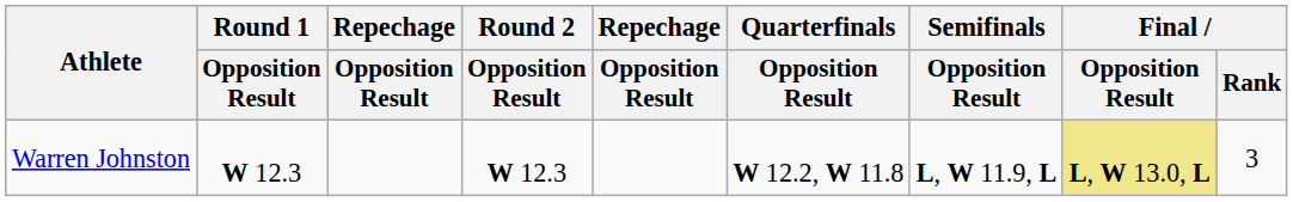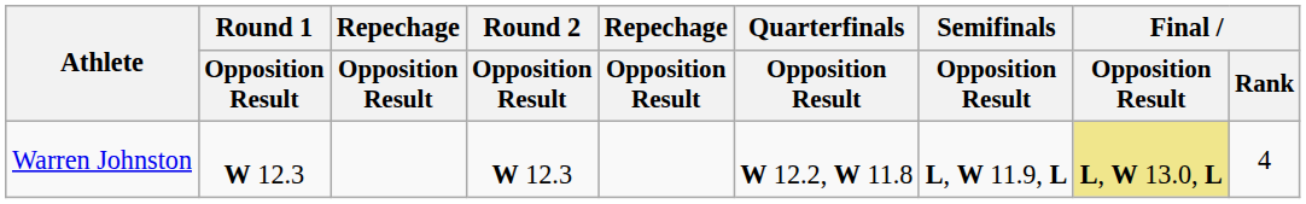 <table class="wikitable" style="font-size:90%;text-align:center;">
 <tr>
 <th rowspan=2>Athlete</th>
 <th>Round 1</th>
 <th>Repechage</th>
 <th>Round 2</th>
 <th>Repechage</th>
 <th>Quarterfinals</th>
 <th>Semifinals</th>
 <th colspan=2>Final / </th>
 </tr>
 <tr style="font-size:95%">
 <th>Opposition<br>Result</th>
 <th>Opposition<br>Result</th>
 <th>Opposition<br>Result</th>
 <th>Opposition<br>Result</th>
 <th>Opposition<br>Result</th>
 <th>Opposition<br>Result</th>
 <th>Opposition<br>Result</th>
 <th>Rank</th>
 </tr>
 <tr>
 <td style="text-align:left;"><a href='#'>Warren Johnston</a></td>
 <td><br><strong>W</strong> 12.3</td>
 <td></td>
 <td><br><strong>W</strong> 12.3</td>
 <td></td>
 <td><br><strong>W</strong> 12.2, <strong>W</strong> 11.8</td>
 <td><br><strong>L</strong>, <strong>W</strong> 11.9, <strong>L</strong></td>
 <td style="background: khaki;"><br><strong>L</strong>, <strong>W</strong> 13.0, <strong>L</strong></td>
-<td>3</td>
+<td>4</td>
 </tr>
 </table>
